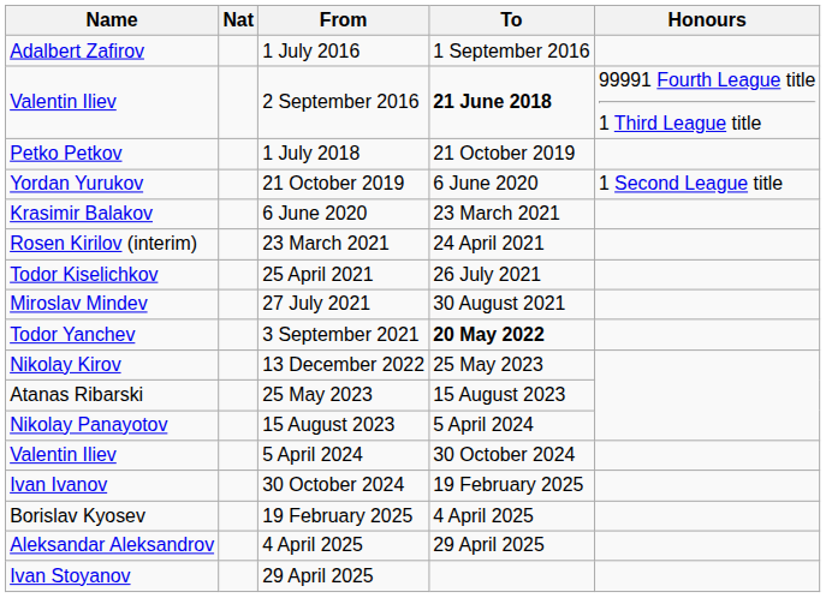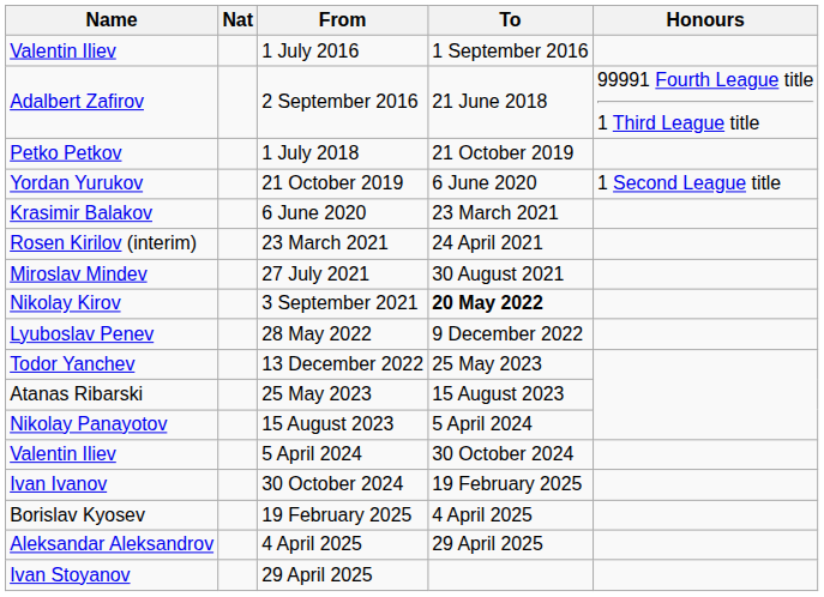 <table class="wikitable">
 <tr>
 <th>Name</th>
 <th>Nat</th>
 <th>From</th>
 <th>To</th>
 <th>Honours</th>
 </tr>
 <tr>
-<td><a href='#'>Adalbert Zafirov</a></td>
+<td><a href='#'>Valentin Iliev</a></td>
 <td></td>
 <td>1 July 2016</td>
 <td>1 September 2016</td>
 <td></td>
 </tr>
 <tr>
-<td><a href='#'>Valentin Iliev</a></td>
+<td><a href='#'>Adalbert Zafirov</a></td>
 <td></td>
 <td>2 September 2016</td>
-<td><strong>21 June 2018</strong></td>
+<td>21 June 2018</td>
 <td><span>9999</span>1 <a href='#'>Fourth League</a> title <hr>1 <a href='#'>Third League</a> title</td>
 </tr>
 <tr>
 <td><a href='#'>Petko Petkov</a></td>
 <td></td>
 <td>1 July 2018</td>
 <td>21 October 2019</td>
 <td></td>
 </tr>
 <tr>
 <td><a href='#'>Yordan Yurukov</a></td>
 <td></td>
 <td>21 October 2019</td>
 <td>6 June 2020</td>
 <td>1 <a href='#'>Second League</a> title</td>
 </tr>
 <tr>
 <td><a href='#'>Krasimir Balakov</a></td>
 <td></td>
 <td>6 June 2020</td>
 <td>23 March 2021</td>
 <td></td>
 </tr>
 <tr>
 <td><a href='#'>Rosen Kirilov</a> (interim)</td>
 <td></td>
 <td>23 March 2021</td>
 <td>24 April 2021</td>
 <td></td>
 </tr>
 <tr>
-<td><a href='#'>Todor Kiselichkov</a></td>
-<td></td>
-<td>25 April 2021</td>
-<td>26 July 2021</td>
-<td></td>
-</tr>
-<tr>
 <td><a href='#'>Miroslav Mindev</a></td>
 <td></td>
 <td>27 July 2021</td>
 <td>30 August 2021</td>
 <td></td>
 </tr>
 <tr>
-<td><a href='#'>Todor Yanchev</a></td>
+<td><a href='#'>Nikolay Kirov</a></td>
 <td></td>
 <td>3 September 2021</td>
 <td><strong>20 May 2022</strong></td>
 <td></td>
 </tr>
 <tr>
-<td><a href='#'>Nikolay Kirov</a></td>
+<td><a href='#'>Lyuboslav Penev</a></td>
+<td></td>
+<td>28 May 2022</td>
+<td>9 December 2022</td>
+<td></td>
+</tr>
+<tr>
+<td><a href='#'>Todor Yanchev</a></td>
 <td></td>
 <td>13 December 2022</td>
 <td>25 May 2023</td>
 </tr>
 <tr>
 <td>Atanas Ribarski</td>
 <td></td>
 <td>25 May 2023</td>
 <td>15 August 2023</td>
 </tr>
 <tr>
 <td><a href='#'>Nikolay Panayotov</a></td>
 <td></td>
 <td>15 August 2023</td>
 <td>5 April 2024</td>
 </tr>
 <tr>
 <td><a href='#'>Valentin Iliev</a></td>
 <td></td>
 <td>5 April 2024</td>
 <td>30 October 2024</td>
 <td></td>
 </tr>
 <tr>
 <td><a href='#'>Ivan Ivanov</a></td>
 <td></td>
 <td>30 October 2024</td>
 <td>19 February 2025</td>
 <td></td>
 </tr>
 <tr>
 <td>Borislav Kyosev</td>
 <td></td>
 <td>19 February 2025</td>
 <td>4 April 2025</td>
 <td></td>
 </tr>
 <tr>
 <td><a href='#'>Aleksandar Aleksandrov</a></td>
 <td></td>
 <td>4 April 2025</td>
 <td>29 April 2025</td>
 <td></td>
 </tr>
 <tr>
 <td><a href='#'>Ivan Stoyanov</a></td>
 <td></td>
 <td>29 April 2025</td>
 <td></td>
 <td></td>
 </tr>
 </table>
